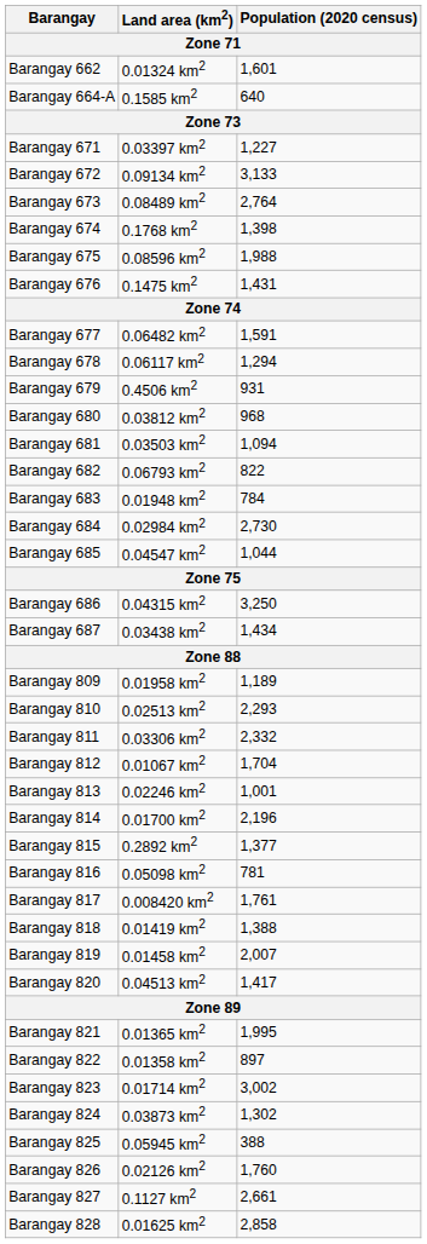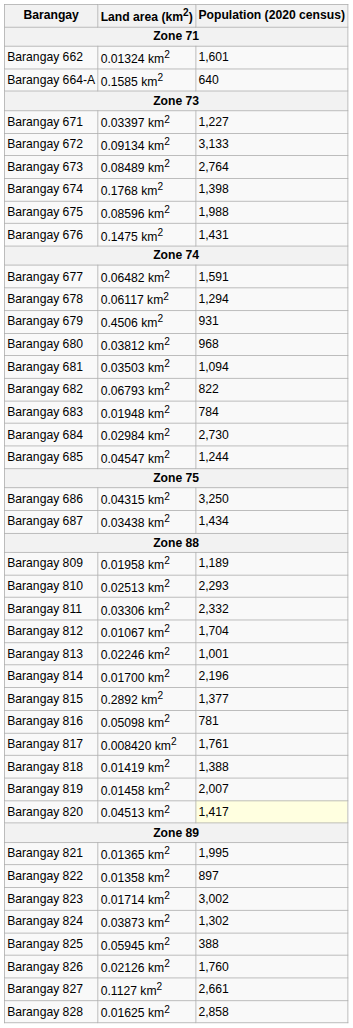 <table class="wikitable">
 <tr>
 <th>Barangay</th>
 <th>Land area (km<sup>2</sup>)</th>
 <th>Population (2020 census)</th>
 </tr>
 <tr>
 <th colspan=3>Zone 71</th>
 </tr>
 <tr>
 <td>Barangay 662</td>
 <td>0.01324 km<sup>2</sup></td>
 <td>1,601</td>
 </tr>
 <tr>
 <td>Barangay 664-A</td>
 <td>0.1585 km<sup>2</sup></td>
 <td>640</td>
 </tr>
 <tr>
 <th colspan=3>Zone 73</th>
 </tr>
 <tr>
 <td>Barangay 671</td>
 <td>0.03397 km<sup>2</sup></td>
 <td>1,227</td>
 </tr>
 <tr>
 <td>Barangay 672</td>
 <td>0.09134 km<sup>2</sup></td>
 <td>3,133</td>
 </tr>
 <tr>
 <td>Barangay 673</td>
 <td>0.08489 km<sup>2</sup></td>
 <td>2,764</td>
 </tr>
 <tr>
 <td>Barangay 674</td>
 <td>0.1768 km<sup>2</sup></td>
 <td>1,398</td>
 </tr>
 <tr>
 <td>Barangay 675</td>
 <td>0.08596 km<sup>2</sup></td>
 <td>1,988</td>
 </tr>
 <tr>
 <td>Barangay 676</td>
 <td>0.1475 km<sup>2</sup></td>
 <td>1,431</td>
 </tr>
 <tr>
 <th colspan=3>Zone 74</th>
 </tr>
 <tr>
 <td>Barangay 677</td>
 <td>0.06482 km<sup>2</sup></td>
 <td>1,591</td>
 </tr>
 <tr>
 <td>Barangay 678</td>
 <td>0.06117 km<sup>2</sup></td>
 <td>1,294</td>
 </tr>
 <tr>
 <td>Barangay 679</td>
 <td>0.4506 km<sup>2</sup></td>
 <td>931</td>
 </tr>
 <tr>
 <td>Barangay 680</td>
 <td>0.03812 km<sup>2</sup></td>
 <td>968</td>
 </tr>
 <tr>
 <td>Barangay 681</td>
 <td>0.03503 km<sup>2</sup></td>
 <td>1,094</td>
 </tr>
 <tr>
 <td>Barangay 682</td>
 <td>0.06793 km<sup>2</sup></td>
 <td>822</td>
 </tr>
 <tr>
 <td>Barangay 683</td>
 <td>0.01948 km<sup>2</sup></td>
 <td>784</td>
 </tr>
 <tr>
 <td>Barangay 684</td>
 <td>0.02984 km<sup>2</sup></td>
 <td>2,730</td>
 </tr>
 <tr>
 <td>Barangay 685</td>
 <td>0.04547 km<sup>2</sup></td>
-<td>1,044</td>
+<td>1,244</td>
 </tr>
 <tr>
 <th colspan=3>Zone 75</th>
 </tr>
 <tr>
 <td>Barangay 686</td>
 <td>0.04315 km<sup>2</sup></td>
 <td>3,250</td>
 </tr>
 <tr>
 <td>Barangay 687</td>
 <td>0.03438 km<sup>2</sup></td>
 <td>1,434</td>
 </tr>
 <tr>
 <th colspan=3>Zone 88</th>
 </tr>
 <tr>
 <td>Barangay 809</td>
 <td>0.01958 km<sup>2</sup></td>
 <td>1,189</td>
 </tr>
 <tr>
 <td>Barangay 810</td>
 <td>0.02513 km<sup>2</sup></td>
 <td>2,293</td>
 </tr>
 <tr>
 <td>Barangay 811</td>
 <td>0.03306 km<sup>2</sup></td>
 <td>2,332</td>
 </tr>
 <tr>
 <td>Barangay 812</td>
 <td>0.01067 km<sup>2</sup></td>
 <td>1,704</td>
 </tr>
 <tr>
 <td>Barangay 813</td>
 <td>0.02246 km<sup>2</sup></td>
 <td>1,001</td>
 </tr>
 <tr>
 <td>Barangay 814</td>
 <td>0.01700 km<sup>2</sup></td>
 <td>2,196</td>
 </tr>
 <tr>
 <td>Barangay 815</td>
 <td>0.2892 km<sup>2</sup></td>
 <td>1,377</td>
 </tr>
 <tr>
 <td>Barangay 816</td>
 <td>0.05098 km<sup>2</sup></td>
 <td>781</td>
 </tr>
 <tr>
 <td>Barangay 817</td>
 <td>0.008420 km<sup>2</sup></td>
 <td>1,761</td>
 </tr>
 <tr>
 <td>Barangay 818</td>
 <td>0.01419 km<sup>2</sup></td>
 <td>1,388</td>
 </tr>
 <tr>
 <td>Barangay 819</td>
 <td>0.01458 km<sup>2</sup></td>
 <td>2,007</td>
 </tr>
 <tr>
 <td>Barangay 820</td>
 <td>0.04513 km<sup>2</sup></td>
-<td>1,417</td>
+<td style="background: lightyellow;">1,417</td>
 </tr>
 <tr>
 <th colspan=3>Zone 89</th>
 </tr>
 <tr>
 <td>Barangay 821</td>
 <td>0.01365 km<sup>2</sup></td>
 <td>1,995</td>
 </tr>
 <tr>
 <td>Barangay 822</td>
 <td>0.01358 km<sup>2</sup></td>
 <td>897</td>
 </tr>
 <tr>
 <td>Barangay 823</td>
 <td>0.01714 km<sup>2</sup></td>
 <td>3,002</td>
 </tr>
 <tr>
 <td>Barangay 824</td>
 <td>0.03873 km<sup>2</sup></td>
 <td>1,302</td>
 </tr>
 <tr>
 <td>Barangay 825</td>
 <td>0.05945 km<sup>2</sup></td>
 <td>388</td>
 </tr>
 <tr>
 <td>Barangay 826</td>
 <td>0.02126 km<sup>2</sup></td>
 <td>1,760</td>
 </tr>
 <tr>
 <td>Barangay 827</td>
 <td>0.1127 km<sup>2</sup></td>
 <td>2,661</td>
 </tr>
 <tr>
 <td>Barangay 828</td>
 <td>0.01625 km<sup>2</sup></td>
 <td>2,858</td>
 </tr>
 </table>
